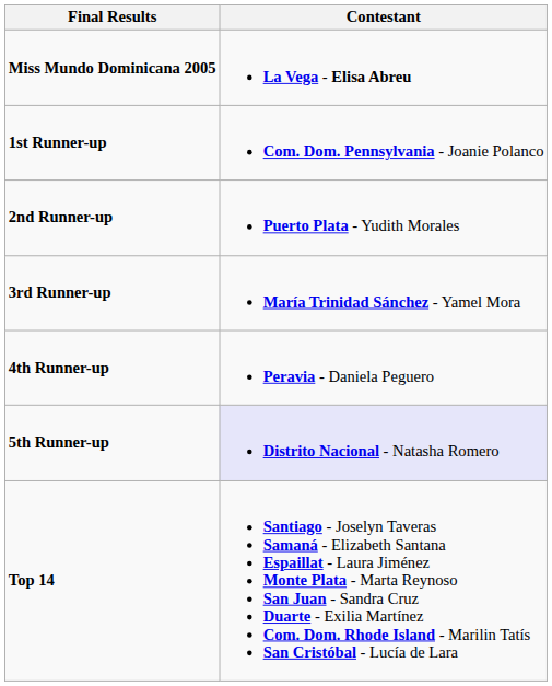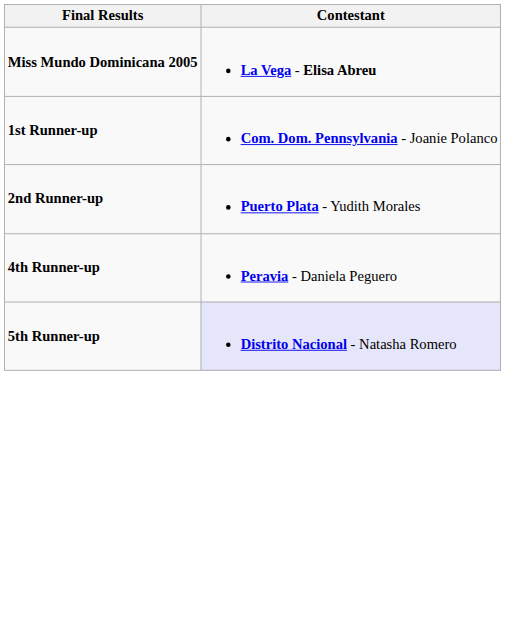 <table class="wikitable">
 <tr>
 <th>Final Results</th>
 <th>Contestant</th>
 </tr>
 <tr>
 <td><strong>Miss Mundo Dominicana 2005</strong></td>
 <td><br><ul><li><strong><a href='#'>La Vega</a></strong> - <strong>Elisa Abreu</strong></li></ul></td>
 </tr>
 <tr>
 <td><strong>1st Runner-up</strong></td>
 <td><br><ul><li><strong><a href='#'>Com. Dom. Pennsylvania</a></strong> - Joanie Polanco</li></ul></td>
 </tr>
 <tr>
 <td><strong>2nd Runner-up</strong></td>
 <td><br><ul><li><strong><a href='#'>Puerto Plata</a></strong> - Yudith Morales</li></ul></td>
 </tr>
 <tr>
-<td><strong>3rd Runner-up</strong></td>
-<td><br><ul><li><strong><a href='#'>María Trinidad Sánchez</a></strong> - Yamel Mora</li></ul></td>
-</tr>
-<tr>
 <td><strong>4th Runner-up</strong></td>
 <td><br><ul><li><strong><a href='#'>Peravia</a></strong> - Daniela Peguero</li></ul></td>
 </tr>
 <tr>
 <td><strong>5th Runner-up</strong></td>
 <td style="background: lavender;"><br><ul><li><strong><a href='#'>Distrito Nacional</a></strong> - Natasha Romero</li></ul></td>
 </tr>
-<tr>
-<td><strong>Top 14</strong></td>
-<td><br><ul><li><strong><a href='#'>Santiago</a></strong> - Joselyn Taveras</li><li><strong><a href='#'>Samaná</a></strong> - Elizabeth Santana</li><li><strong><a href='#'>Espaillat</a></strong> - Laura Jiménez</li><li><strong><a href='#'>Monte Plata</a></strong> - Marta Reynoso</li><li><strong><a href='#'>San Juan</a></strong> - Sandra Cruz</li><li><strong><a href='#'>Duarte</a></strong> - Exilia Martínez</li><li><strong><a href='#'>Com. Dom. Rhode Island</a></strong> - Marilin Tatís</li><li><strong><a href='#'>San Cristóbal</a></strong> - Lucía de Lara</li></ul></td>
-</tr>
 </table>
